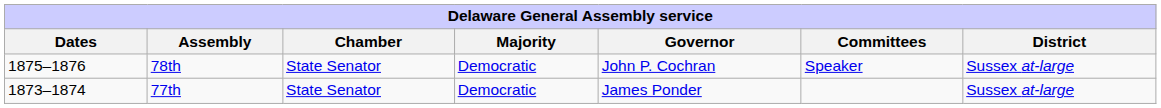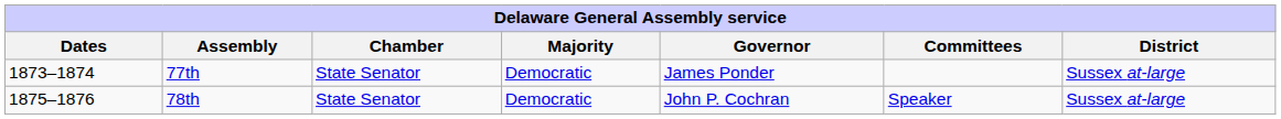 <table class=wikitable style="width: 94%" style="text-align: center;" align="center">
 <tr bgcolor=#cccccc>
 <th colspan=7 style="background: #ccccff;">Delaware General Assembly service</th>
 </tr>
 <tr>
 <th><strong>Dates</strong></th>
 <th><strong>Assembly</strong></th>
 <th><strong>Chamber</strong></th>
 <th><strong>Majority</strong></th>
 <th><strong>Governor</strong></th>
 <th><strong>Committees</strong></th>
 <th><strong>District</strong></th>
 </tr>
 <tr>
+<td>1873–1874</td>
+<td><a href='#'>77th</a></td>
+<td><a href='#'>State Senator</a></td>
+<td><a href='#'>Democratic</a></td>
+<td><a href='#'>James Ponder</a></td>
+<td></td>
+<td><a href='#'>Sussex <em>at-large</em></a></td>
+</tr>
+<tr>
 <td>1875–1876</td>
 <td><a href='#'>78th</a></td>
 <td><a href='#'>State Senator</a></td>
 <td><a href='#'>Democratic</a></td>
 <td><a href='#'>John P. Cochran</a></td>
 <td><a href='#'>Speaker</a></td>
 <td><a href='#'>Sussex <em>at-large</em></a></td>
 </tr>
-<tr>
-<td>1873–1874</td>
-<td><a href='#'>77th</a></td>
-<td><a href='#'>State Senator</a></td>
-<td><a href='#'>Democratic</a></td>
-<td><a href='#'>James Ponder</a></td>
-<td></td>
-<td><a href='#'>Sussex <em>at-large</em></a></td>
-</tr>
 </table>
